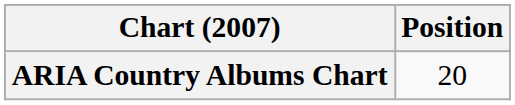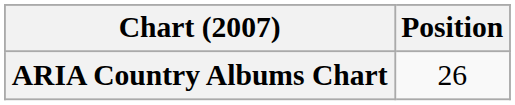 <table class="wikitable plainrowheaders" style="text-align:center">
 <tr>
 <th scope="col">Chart (2007)</th>
 <th scope="col">Position</th>
 </tr>
 <tr>
 <th scope="row">ARIA Country Albums Chart</th>
-<td>20</td>
+<td>26</td>
 </tr>
 </table>
